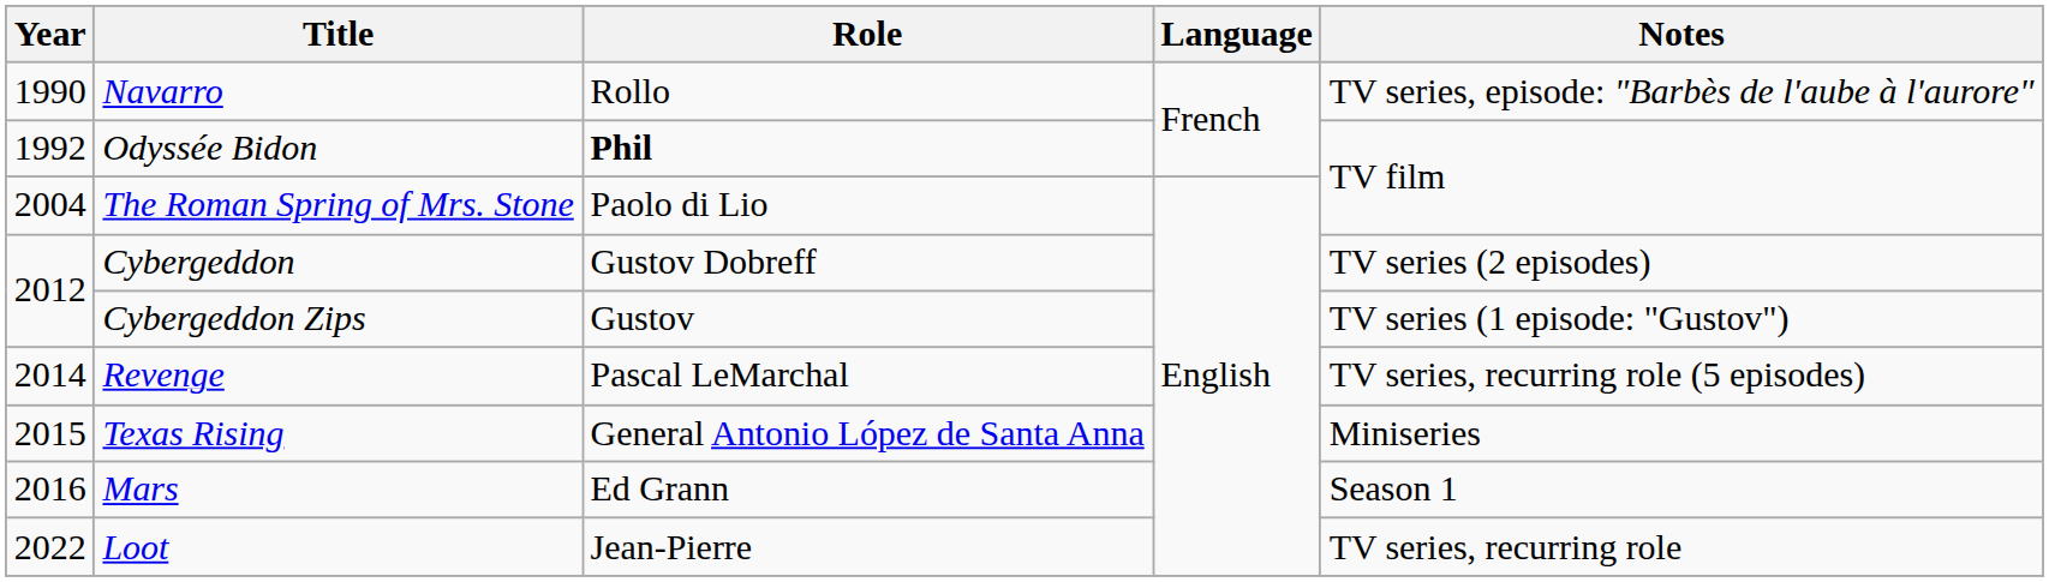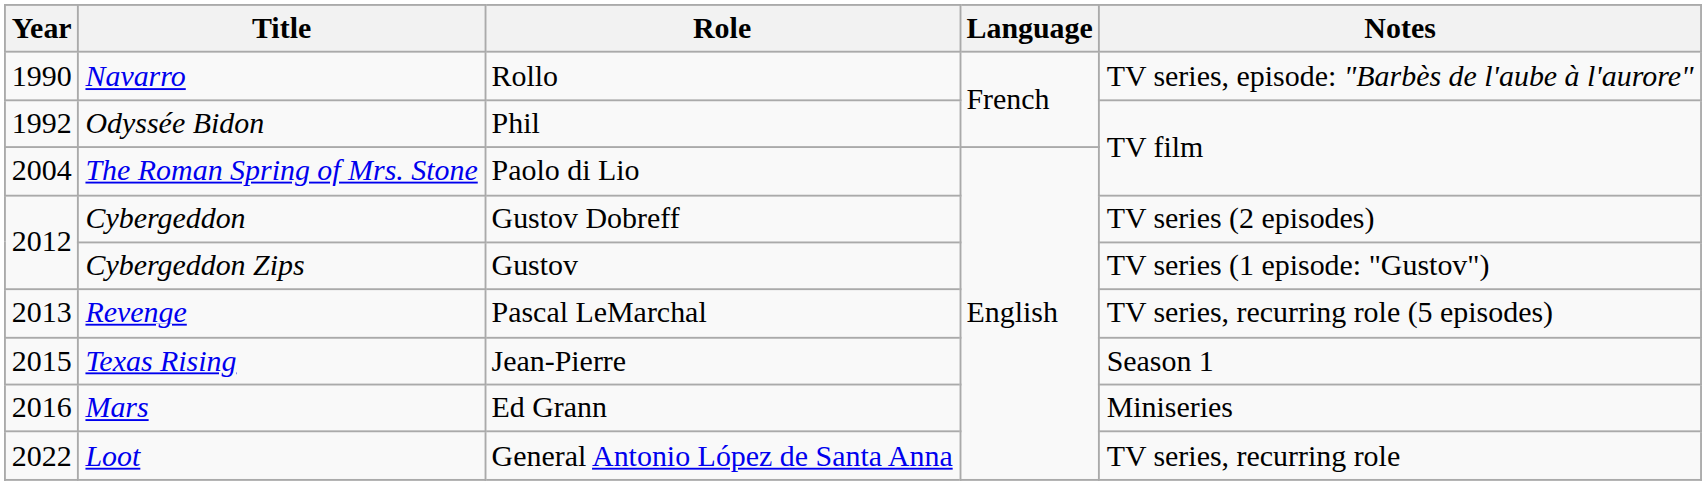 <table class="wikitable sortable">
 <tr>
 <th>Year</th>
 <th>Title</th>
 <th>Role</th>
 <th>Language</th>
 <th>Notes</th>
 </tr>
 <tr>
 <td>1990</td>
 <td><em><a href='#'>Navarro</a></em></td>
 <td>Rollo</td>
 <td rowspan="2">French</td>
 <td>TV series, episode: <em>"Barbès de l'aube à l'aurore"</em></td>
 </tr>
 <tr>
 <td>1992</td>
 <td><em>Odyssée Bidon</em></td>
-<td><strong>Phil</strong></td>
+<td>Phil</td>
 <td rowspan="2">TV film</td>
 </tr>
 <tr>
 <td>2004</td>
 <td><em><a href='#'>The Roman Spring of Mrs. Stone</a></em></td>
 <td>Paolo di Lio</td>
 <td rowspan="7">English</td>
 </tr>
 <tr>
 <td rowspan="2">2012</td>
 <td><em>Cybergeddon</em></td>
 <td>Gustov Dobreff</td>
 <td>TV series (2 episodes)</td>
 </tr>
 <tr>
 <td><em>Cybergeddon Zips</em></td>
 <td>Gustov</td>
 <td>TV series (1 episode: "Gustov")</td>
 </tr>
 <tr>
-<td>2014</td>
+<td>2013</td>
 <td><em><a href='#'>Revenge</a></em></td>
 <td>Pascal LeMarchal</td>
 <td>TV series, recurring role (5 episodes)</td>
 </tr>
 <tr>
 <td>2015</td>
 <td><em><a href='#'>Texas Rising</a></em></td>
-<td>General <a href='#'>Antonio López de Santa Anna</a></td>
-<td>Miniseries</td>
+<td>Jean-Pierre</td>
+<td>Season 1</td>
 </tr>
 <tr>
 <td>2016</td>
 <td><em><a href='#'>Mars</a></em></td>
 <td>Ed Grann</td>
-<td>Season 1</td>
+<td>Miniseries</td>
 </tr>
 <tr>
 <td>2022</td>
 <td><em><a href='#'>Loot</a></em></td>
-<td>Jean-Pierre</td>
+<td>General <a href='#'>Antonio López de Santa Anna</a></td>
 <td>TV series, recurring role</td>
 </tr>
 </table>
